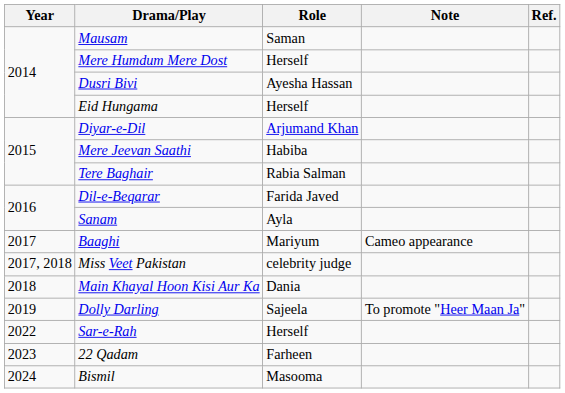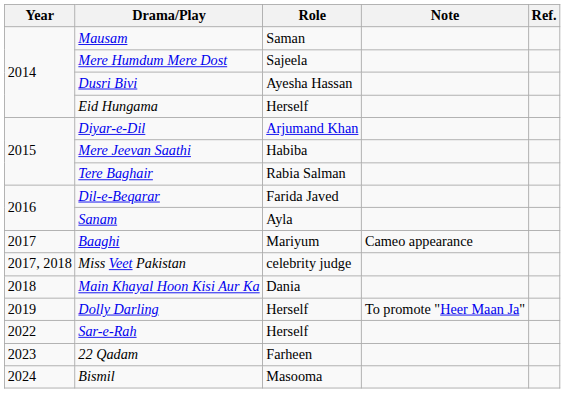 <table class="wikitable">
 <tr>
 <th>Year</th>
 <th>Drama/Play</th>
 <th>Role</th>
 <th>Note</th>
 <th>Ref.</th>
 </tr>
 <tr>
 <td rowspan="4">2014</td>
 <td><em><a href='#'>Mausam</a></em></td>
 <td>Saman</td>
 <td></td>
 <td></td>
 </tr>
 <tr>
 <td><em><a href='#'>Mere Humdum Mere Dost</a></em></td>
-<td>Herself</td>
+<td>Sajeela</td>
 <td></td>
 <td></td>
 </tr>
 <tr>
 <td><em><a href='#'>Dusri Bivi</a></em></td>
 <td>Ayesha Hassan</td>
 <td></td>
 <td></td>
 </tr>
 <tr>
 <td><em>Eid Hungama</em></td>
 <td>Herself</td>
 <td></td>
 <td></td>
 </tr>
 <tr>
 <td rowspan="3">2015</td>
 <td><em><a href='#'>Diyar-e-Dil</a></em></td>
 <td><a href='#'>Arjumand Khan</a></td>
 <td></td>
 <td></td>
 </tr>
 <tr>
 <td><em><a href='#'>Mere Jeevan Saathi</a></em></td>
 <td>Habiba</td>
 <td></td>
 <td></td>
 </tr>
 <tr>
 <td><em><a href='#'>Tere Baghair</a></em></td>
 <td>Rabia Salman</td>
 <td></td>
 <td></td>
 </tr>
 <tr>
 <td rowspan="2">2016</td>
 <td><em><a href='#'>Dil-e-Beqarar</a></em></td>
 <td>Farida Javed</td>
 <td></td>
 <td></td>
 </tr>
 <tr>
 <td><em><a href='#'>Sanam</a></em></td>
 <td>Ayla</td>
 <td></td>
 <td></td>
 </tr>
 <tr>
 <td>2017</td>
 <td><em><a href='#'>Baaghi</a></em></td>
 <td>Mariyum</td>
 <td>Cameo appearance</td>
 <td></td>
 </tr>
 <tr>
 <td>2017, 2018</td>
 <td><em>Miss <a href='#'>Veet</a> Pakistan</em></td>
 <td>celebrity judge</td>
 <td></td>
 <td></td>
 </tr>
 <tr>
 <td>2018</td>
 <td><em><a href='#'>Main Khayal Hoon Kisi Aur Ka</a></em></td>
 <td>Dania</td>
 <td></td>
 <td></td>
 </tr>
 <tr>
 <td>2019</td>
 <td><em><a href='#'>Dolly Darling</a></em></td>
-<td>Sajeela</td>
+<td>Herself</td>
 <td>To promote "<a href='#'>Heer Maan Ja</a>"</td>
 <td></td>
 </tr>
 <tr>
 <td>2022</td>
 <td><em><a href='#'>Sar-e-Rah</a></em></td>
 <td>Herself</td>
 <td></td>
 <td></td>
 </tr>
 <tr>
 <td>2023</td>
 <td><em>22 Qadam</em></td>
 <td>Farheen</td>
 <td></td>
 <td></td>
 </tr>
 <tr>
 <td>2024</td>
 <td><em>Bismil</em></td>
 <td>Masooma</td>
 <td></td>
 <td></td>
 </tr>
 </table>
